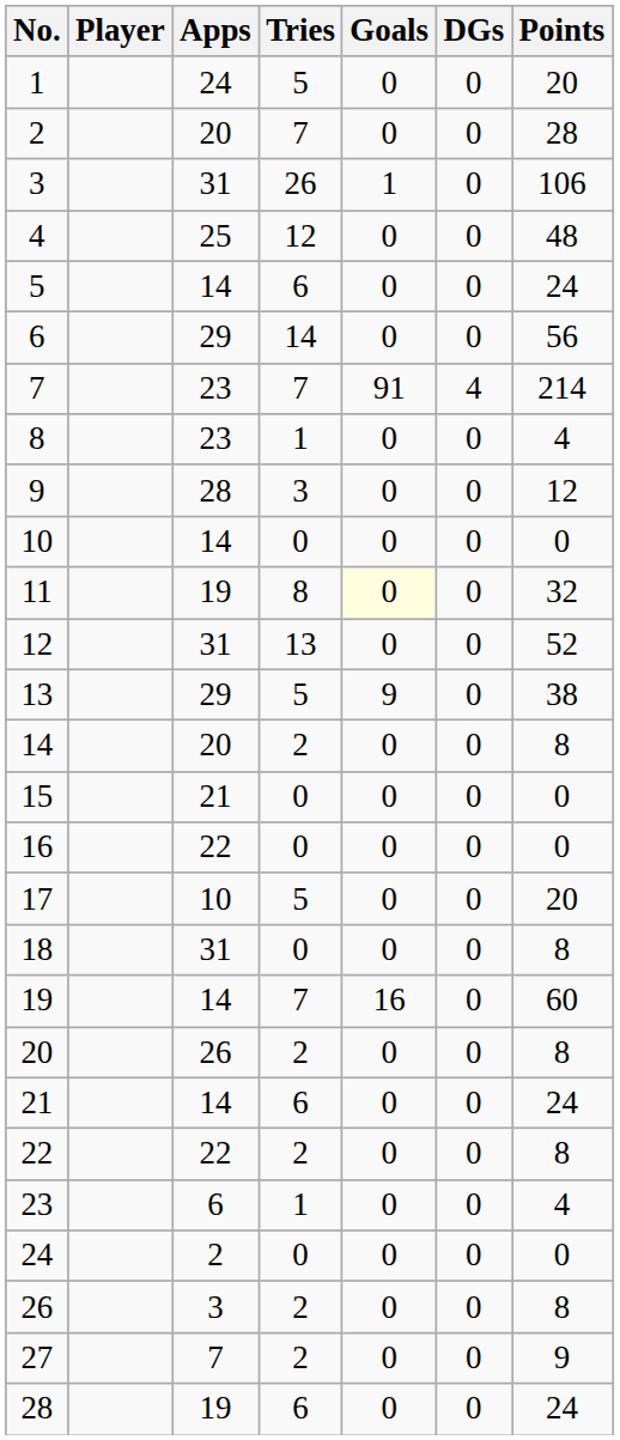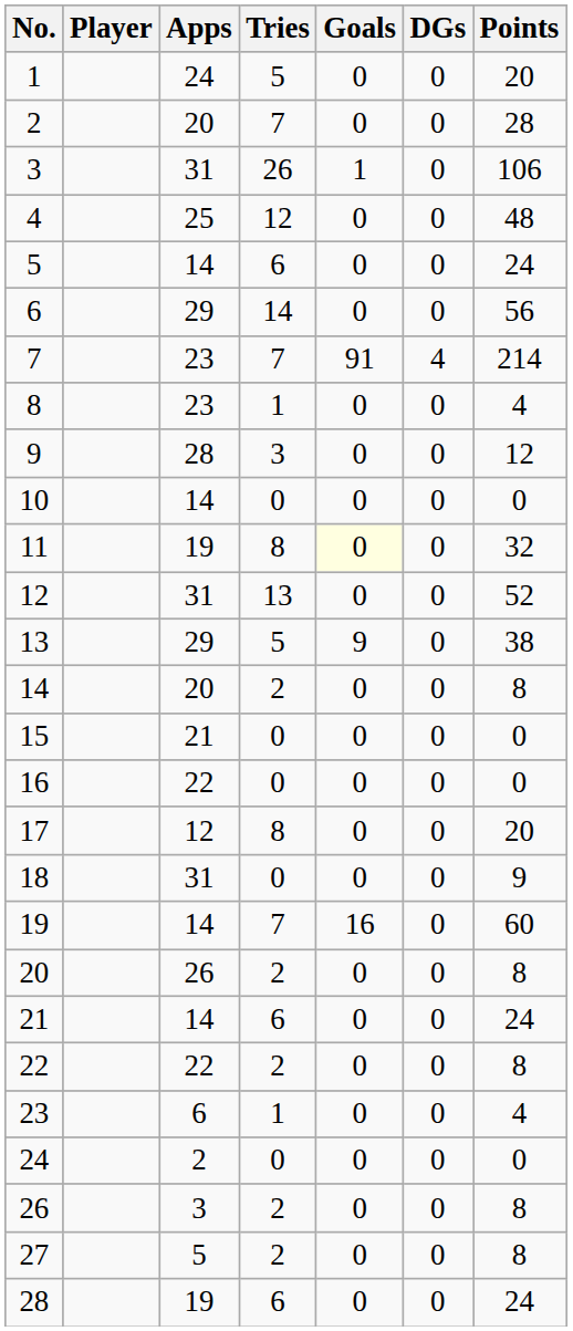 <table class="wikitable sortable" style="text-align: center;">
 <tr>
 <th>No.</th>
 <th>Player</th>
 <th>Apps</th>
 <th>Tries</th>
 <th>Goals</th>
 <th>DGs</th>
 <th>Points</th>
 </tr>
 <tr>
 <td>1</td>
 <td align="left"></td>
 <td>24</td>
 <td>5</td>
 <td>0</td>
 <td>0</td>
 <td>20</td>
 </tr>
 <tr>
 <td>2</td>
 <td align="left"></td>
 <td>20</td>
 <td>7</td>
 <td>0</td>
 <td>0</td>
 <td>28</td>
 </tr>
 <tr>
 <td>3</td>
 <td align="left"></td>
 <td>31</td>
 <td>26</td>
 <td>1</td>
 <td>0</td>
 <td>106</td>
 </tr>
 <tr>
 <td>4</td>
 <td align="left"></td>
 <td>25</td>
 <td>12</td>
 <td>0</td>
 <td>0</td>
 <td>48</td>
 </tr>
 <tr>
 <td>5</td>
 <td align="left"></td>
 <td>14</td>
 <td>6</td>
 <td>0</td>
 <td>0</td>
 <td>24</td>
 </tr>
 <tr>
 <td>6</td>
 <td align="left"></td>
 <td>29</td>
 <td>14</td>
 <td>0</td>
 <td>0</td>
 <td>56</td>
 </tr>
 <tr>
 <td>7</td>
 <td align="left"></td>
 <td>23</td>
 <td>7</td>
 <td>91</td>
 <td>4</td>
 <td>214</td>
 </tr>
 <tr>
 <td>8</td>
 <td align="left"></td>
 <td>23</td>
 <td>1</td>
 <td>0</td>
 <td>0</td>
 <td>4</td>
 </tr>
 <tr>
 <td>9</td>
 <td align="left"></td>
 <td>28</td>
 <td>3</td>
 <td>0</td>
 <td>0</td>
 <td>12</td>
 </tr>
 <tr>
 <td>10</td>
 <td align="left"></td>
 <td>14</td>
 <td>0</td>
 <td>0</td>
 <td>0</td>
 <td>0</td>
 </tr>
 <tr>
 <td>11</td>
 <td align="left"></td>
 <td>19</td>
 <td>8</td>
 <td style="background: lightyellow;">0</td>
 <td>0</td>
 <td>32</td>
 </tr>
 <tr>
 <td>12</td>
 <td align="left"></td>
 <td>31</td>
 <td>13</td>
 <td>0</td>
 <td>0</td>
 <td>52</td>
 </tr>
 <tr>
 <td>13</td>
 <td align="left"></td>
 <td>29</td>
 <td>5</td>
 <td>9</td>
 <td>0</td>
 <td>38</td>
 </tr>
 <tr>
 <td>14</td>
 <td align="left"></td>
 <td>20</td>
 <td>2</td>
 <td>0</td>
 <td>0</td>
 <td>8</td>
 </tr>
 <tr>
 <td>15</td>
 <td align="left"></td>
 <td>21</td>
 <td>0</td>
 <td>0</td>
 <td>0</td>
 <td>0</td>
 </tr>
 <tr>
 <td>16</td>
 <td align="left"></td>
 <td>22</td>
 <td>0</td>
 <td>0</td>
 <td>0</td>
 <td>0</td>
 </tr>
 <tr>
 <td>17</td>
 <td align="left"></td>
-<td>10</td>
-<td>5</td>
+<td>12</td>
+<td>8</td>
 <td>0</td>
 <td>0</td>
 <td>20</td>
 </tr>
 <tr>
 <td>18</td>
 <td align="left"></td>
 <td>31</td>
 <td>0</td>
 <td>0</td>
 <td>0</td>
-<td>8</td>
+<td>9</td>
 </tr>
 <tr>
 <td>19</td>
 <td align="left"></td>
 <td>14</td>
 <td>7</td>
 <td>16</td>
 <td>0</td>
 <td>60</td>
 </tr>
 <tr>
 <td>20</td>
 <td align="left"></td>
 <td>26</td>
 <td>2</td>
 <td>0</td>
 <td>0</td>
 <td>8</td>
 </tr>
 <tr>
 <td>21</td>
 <td align="left"></td>
 <td>14</td>
 <td>6</td>
 <td>0</td>
 <td>0</td>
 <td>24</td>
 </tr>
 <tr>
 <td>22</td>
 <td align="left"></td>
 <td>22</td>
 <td>2</td>
 <td>0</td>
 <td>0</td>
 <td>8</td>
 </tr>
 <tr>
 <td>23</td>
 <td align="left"></td>
 <td>6</td>
 <td>1</td>
 <td>0</td>
 <td>0</td>
 <td>4</td>
 </tr>
 <tr>
 <td>24</td>
 <td align="left"></td>
 <td>2</td>
 <td>0</td>
 <td>0</td>
 <td>0</td>
 <td>0</td>
 </tr>
 <tr>
 <td>26</td>
 <td align="left"></td>
 <td>3</td>
 <td>2</td>
 <td>0</td>
 <td>0</td>
 <td>8</td>
 </tr>
 <tr>
 <td>27</td>
 <td align="left"></td>
-<td>7</td>
+<td>5</td>
 <td>2</td>
 <td>0</td>
 <td>0</td>
-<td>9</td>
+<td>8</td>
 </tr>
 <tr>
 <td>28</td>
 <td align="left"></td>
 <td>19</td>
 <td>6</td>
 <td>0</td>
 <td>0</td>
 <td>24</td>
 </tr>
 </table>
